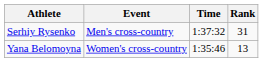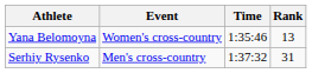 <table class="wikitable" style="font-size:90%">
 <tr>
 <th>Athlete</th>
 <th>Event</th>
 <th>Time</th>
 <th>Rank</th>
 </tr>
 <tr align=center>
+<td align=left><a href='#'>Yana Belomoyna</a></td>
+<td align=left><a href='#'>Women's cross-country</a></td>
+<td>1:35:46</td>
+<td>13</td>
+</tr>
+<tr align=center>
 <td align=left><a href='#'>Serhiy Rysenko</a></td>
 <td align=left><a href='#'>Men's cross-country</a></td>
 <td>1:37:32</td>
 <td>31</td>
 </tr>
-<tr align=center>
-<td align=left><a href='#'>Yana Belomoyna</a></td>
-<td align=left><a href='#'>Women's cross-country</a></td>
-<td>1:35:46</td>
-<td>13</td>
-</tr>
 </table>
